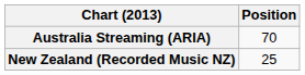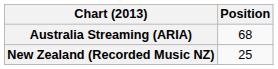 <table class="wikitable plainrowheaders" style="text-align:center">
 <tr>
 <th>Chart (2013)</th>
 <th>Position</th>
 </tr>
 <tr>
 <th scope="row">Australia Streaming (ARIA)</th>
-<td>70</td>
+<td>68</td>
 </tr>
 <tr>
 <th scope="row">New Zealand (Recorded Music NZ)</th>
 <td>25</td>
 </tr>
 </table>
